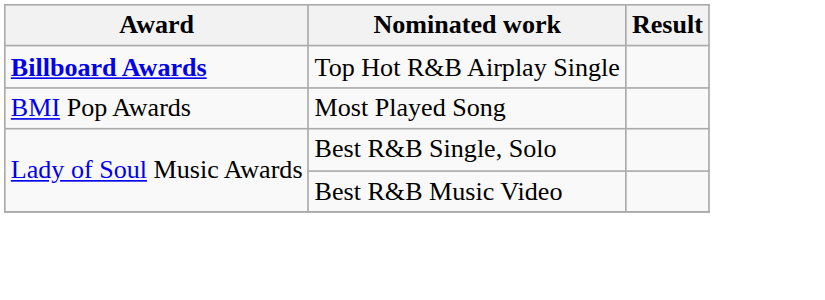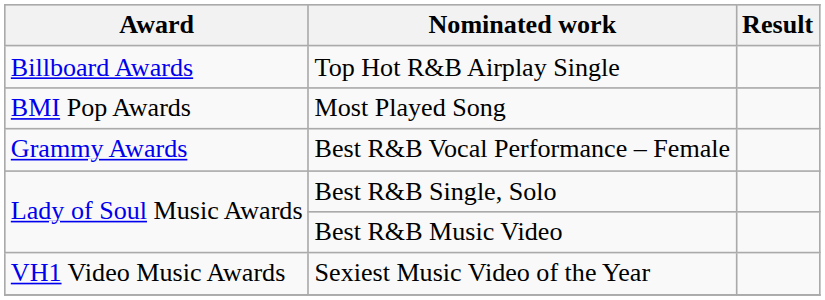 <table class="wikitable">
 <tr>
 <th>Award</th>
 <th>Nominated work</th>
 <th>Result</th>
 </tr>
 <tr>
-<td><strong><a href='#'>Billboard Awards</a></strong></td>
+<td><a href='#'>Billboard Awards</a></td>
 <td>Top Hot R&B Airplay Single</td>
 <td></td>
 </tr>
 <tr>
 <td><a href='#'>BMI</a> Pop Awards</td>
 <td>Most Played Song</td>
+<td></td>
+</tr>
+<tr>
+<td><a href='#'>Grammy Awards</a></td>
+<td>Best R&B Vocal Performance – Female</td>
 <td></td>
 </tr>
 <tr>
 <td rowspan="2"><a href='#'>Lady of Soul</a> Music Awards</td>
 <td>Best R&B Single, Solo</td>
 <td></td>
 </tr>
 <tr>
 <td>Best R&B Music Video</td>
 <td></td>
 </tr>
 <tr>
+<td><a href='#'>VH1</a> Video Music Awards</td>
+<td>Sexiest Music Video of the Year</td>
+<td></td>
+</tr>
+<tr>
 </tr>
 </table>
